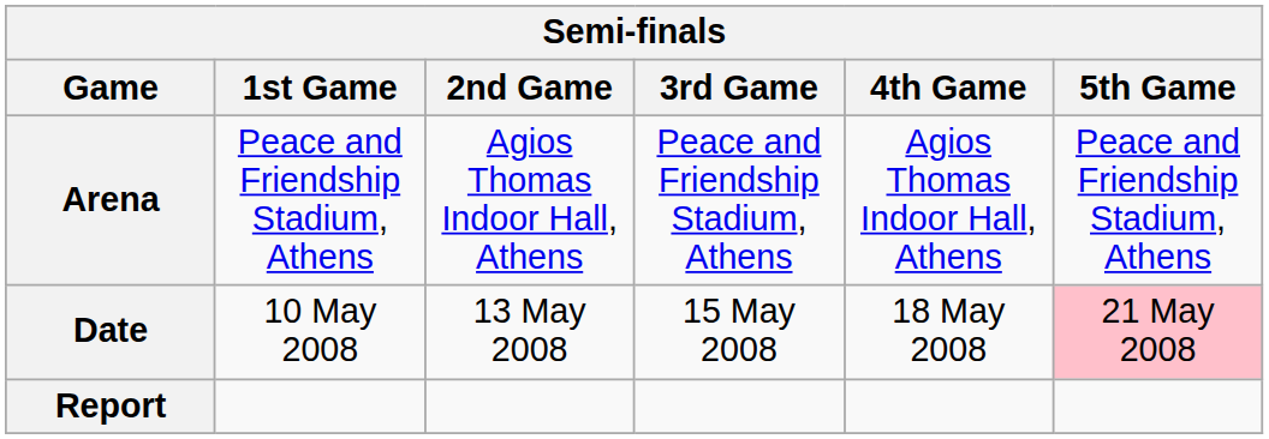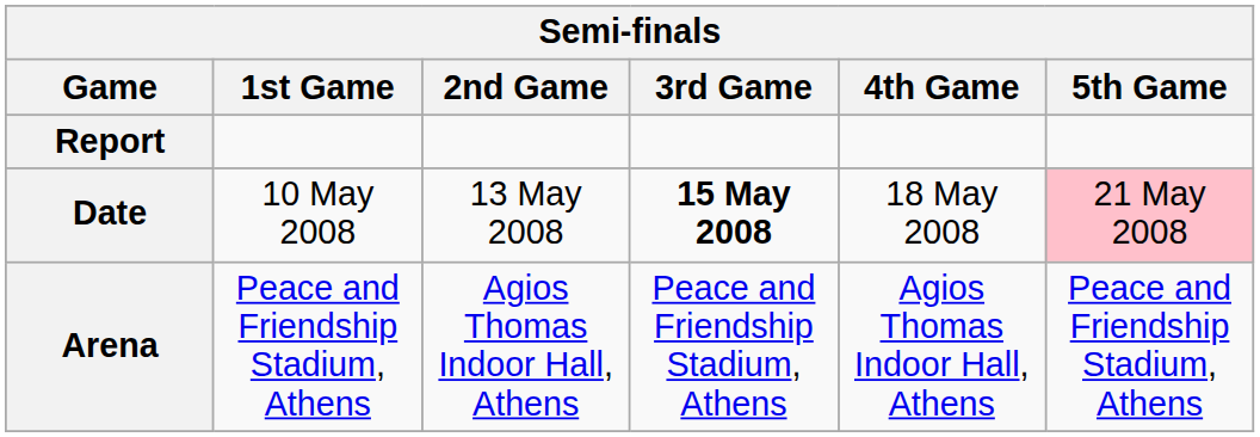 <table class=wikitable style="text-align:center">
 <tr>
 <th colspan=6 width=540>Semi-finals</th>
 </tr>
 <tr>
 <th width=90>Game</th>
 <th width=90>1st Game</th>
 <th width=90>2nd Game</th>
 <th width=90>3rd Game</th>
 <th width=90>4th Game</th>
 <th width=90>5th Game</th>
 </tr>
 <tr>
+<th width=90>Report</th>
+<td width=90></td>
+<td width=90></td>
+<td width=90> </td>
+<td width=90></td>
+<td width=90></td>
+</tr>
+<tr>
+<th width=90>Date</th>
+<td width=90>10 May 2008</td>
+<td width=90>13 May 2008</td>
+<td width=90><strong>15 May 2008</strong></td>
+<td width=90>18 May 2008</td>
+<td width=90 style="background: pink;">21 May 2008</td>
+</tr>
+<tr>
 <th width=90>Arena</th>
 <td width=90><a href='#'>Peace and Friendship Stadium</a>, <a href='#'>Athens</a></td>
 <td width=90><a href='#'>Agios Thomas Indoor Hall</a>, <a href='#'>Athens</a></td>
 <td width=90><a href='#'>Peace and Friendship Stadium</a>, <a href='#'>Athens</a></td>
 <td width=90><a href='#'>Agios Thomas Indoor Hall</a>, <a href='#'>Athens</a></td>
 <td width=90><a href='#'>Peace and Friendship Stadium</a>, <a href='#'>Athens</a></td>
 </tr>
-<tr>
-<th width=90>Date</th>
-<td width=90>10 May 2008</td>
-<td width=90>13 May 2008</td>
-<td width=90>15 May 2008</td>
-<td width=90>18 May 2008</td>
-<td width=90 style="background: pink;">21 May 2008</td>
-</tr>
-<tr>
-<th width=90>Report</th>
-<td width=90></td>
-<td width=90></td>
-<td width=90> </td>
-<td width=90></td>
-<td width=90></td>
-</tr>
 </table>
